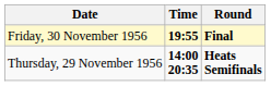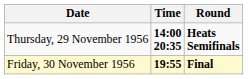 <table class="wikitable">
 <tr>
 <th>Date</th>
 <th>Time</th>
 <th>Round</th>
 </tr>
+<tr>
+<td>Thursday, 29 November 1956</td>
+<td><strong>14:00</strong><br><strong>20:35</strong></td>
+<td><strong>Heats</strong><br><strong>Semifinals</strong></td>
+</tr>
 <tr style=background:lemonchiffon>
 <td>Friday, 30 November 1956</td>
 <td><strong>19:55</strong></td>
 <td><strong>Final</strong></td>
 </tr>
-<tr>
-<td>Thursday, 29 November 1956</td>
-<td><strong>14:00</strong><br><strong>20:35</strong></td>
-<td><strong>Heats</strong><br><strong>Semifinals</strong></td>
-</tr>
 </table>
